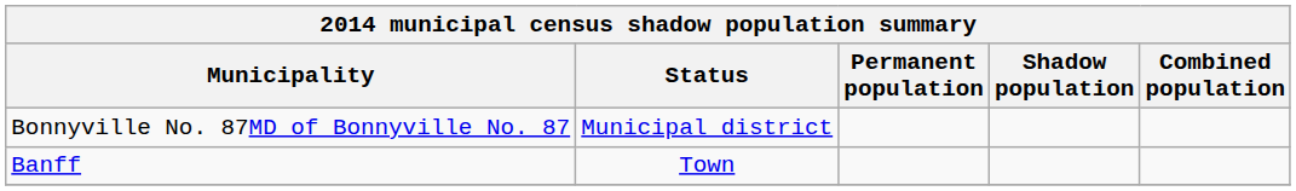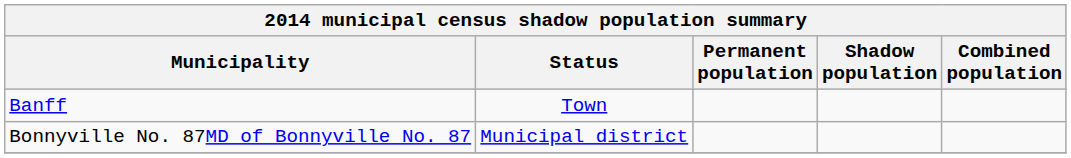 <table class="wikitable sortable">
 <tr>
 <th colspan=5 class=unsortable>2014 municipal census shadow population summary</th>
 </tr>
 <tr>
 <th>Municipality</th>
 <th>Status</th>
 <th>Permanent<br>population</th>
 <th>Shadow<br>population</th>
 <th>Combined<br>population</th>
 </tr>
 <tr>
+<td><a href='#'>Banff</a></td>
+<td align=center><a href='#'>Town</a></td>
+<td align=center></td>
+<td align=center></td>
+<td align=center></td>
+</tr>
+<tr>
 <td><span>Bonnyville No. 87</span><a href='#'>MD of Bonnyville No. 87</a></td>
 <td align=center><a href='#'>Municipal district</a></td>
 <td align=center></td>
 <td align=center></td>
 <td align=center></td>
 </tr>
 <tr>
-<td><a href='#'>Banff</a></td>
-<td align=center><a href='#'>Town</a></td>
-<td align=center></td>
-<td align=center></td>
-<td align=center></td>
-</tr>
-<tr>
 </tr>
 </table>
